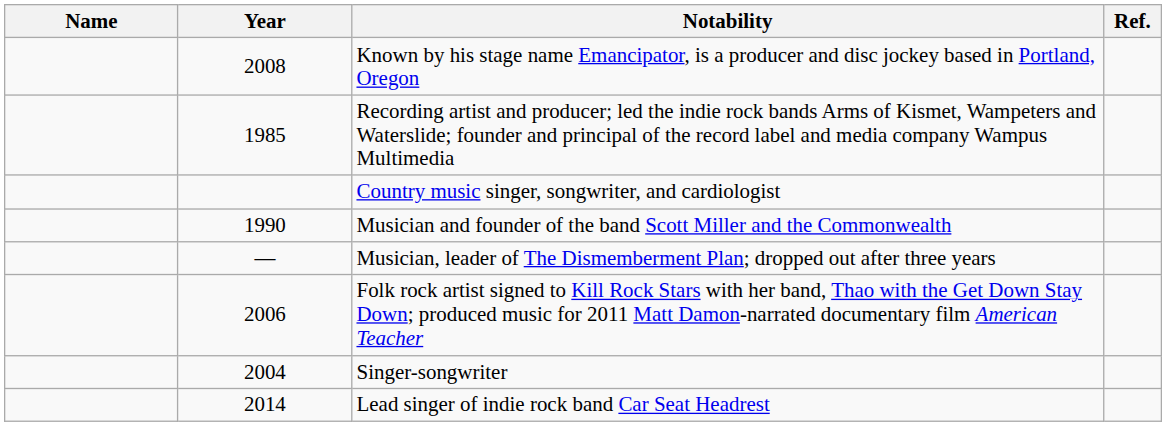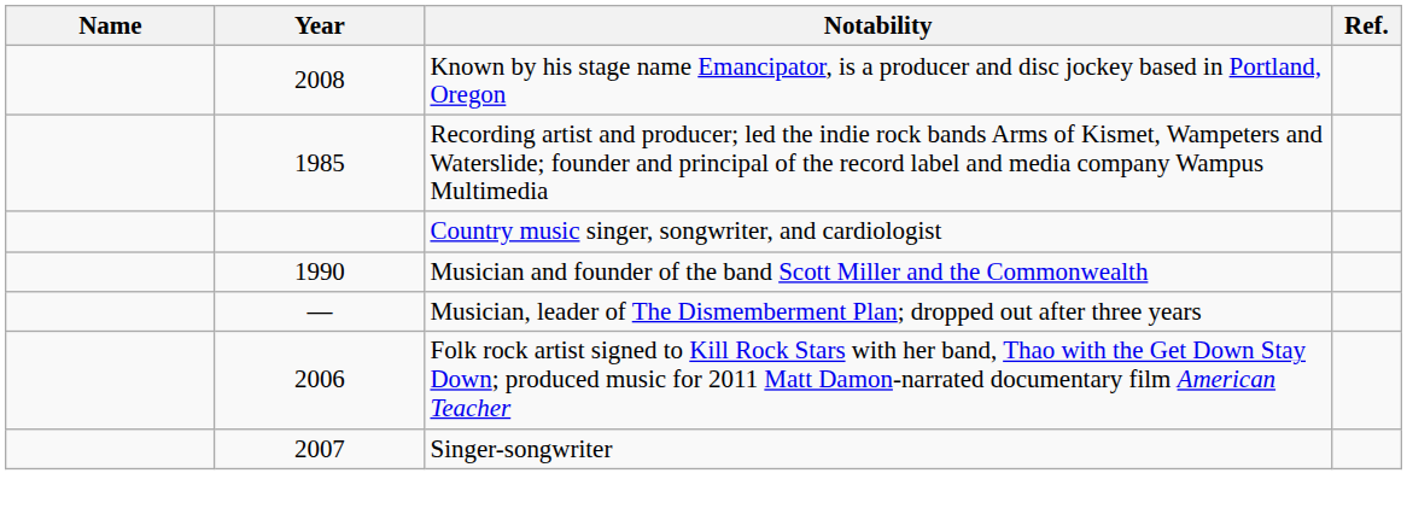 <table class="wikitable sortable" style="width:100%">
 <tr>
 <th width="15%">Name</th>
 <th width="15%">Year</th>
 <th width="65%" class="unsortable">Notability</th>
 <th width="5%" class="unsortable">Ref.</th>
 </tr>
 <tr>
 <td></td>
 <td align="center">2008</td>
 <td>Known by his stage name <a href='#'>Emancipator</a>, is a producer and disc jockey based in <a href='#'>Portland, Oregon</a></td>
 <td align="center"></td>
 </tr>
 <tr>
 <td></td>
 <td align="center">1985</td>
 <td>Recording artist and producer; led the indie rock bands Arms of Kismet, Wampeters and Waterslide; founder and principal of the record label and media company Wampus Multimedia</td>
 <td align="center"></td>
 </tr>
 <tr>
 <td></td>
 <td align="center"></td>
 <td><a href='#'>Country music</a> singer, songwriter, and cardiologist</td>
 <td align="center"></td>
 </tr>
 <tr>
 <td></td>
 <td align="center">1990</td>
 <td>Musician and founder of the band <a href='#'>Scott Miller and the Commonwealth</a></td>
 <td align="center"></td>
 </tr>
 <tr>
 <td></td>
 <td align="center">—</td>
 <td>Musician, leader of <a href='#'>The Dismemberment Plan</a>; dropped out after three years</td>
 <td align="center"></td>
 </tr>
 <tr>
 <td></td>
 <td align="center">2006</td>
 <td>Folk rock artist signed to <a href='#'>Kill Rock Stars</a> with her band, <a href='#'>Thao with the Get Down Stay Down</a>; produced music for 2011 <a href='#'>Matt Damon</a>-narrated documentary film <em><a href='#'>American Teacher</a></em></td>
 <td align="center"></td>
 </tr>
 <tr>
 <td></td>
-<td align="center">2004</td>
+<td align="center">2007</td>
 <td>Singer-songwriter</td>
 <td align="center"></td>
 </tr>
-<tr>
-<td></td>
-<td align="center">2014</td>
-<td>Lead singer of indie rock band <a href='#'>Car Seat Headrest</a></td>
-<td align="center"></td>
-</tr>
 </table>
